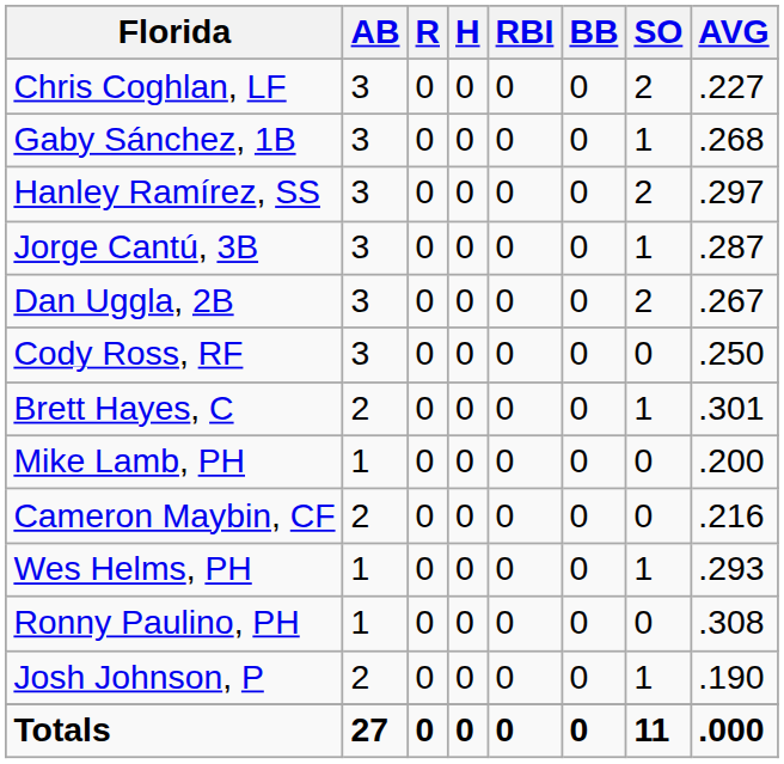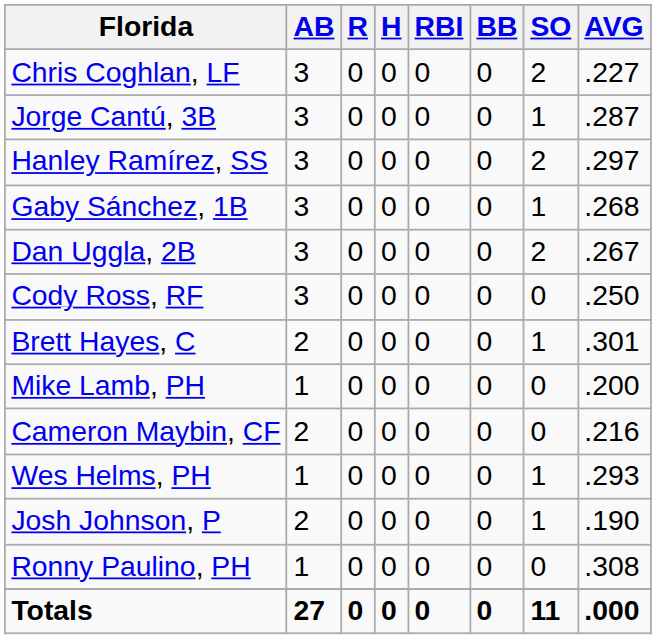 <table class="wikitable sortable">
 <tr>
 <th>Florida</th>
 <th><a href='#'>AB</a></th>
 <th><a href='#'>R</a></th>
 <th><a href='#'>H</a></th>
 <th><a href='#'>RBI</a></th>
 <th><a href='#'>BB</a></th>
 <th><a href='#'>SO</a></th>
 <th><a href='#'>AVG</a></th>
 </tr>
 <tr>
 <td><a href='#'>Chris Coghlan</a>, <a href='#'>LF</a></td>
 <td>3</td>
 <td>0</td>
 <td>0</td>
 <td>0</td>
 <td>0</td>
 <td>2</td>
 <td>.227</td>
 </tr>
 <tr>
-<td><a href='#'>Gaby Sánchez</a>, <a href='#'>1B</a></td>
+<td><a href='#'>Jorge Cantú</a>, <a href='#'>3B</a></td>
 <td>3</td>
 <td>0</td>
 <td>0</td>
 <td>0</td>
 <td>0</td>
 <td>1</td>
-<td>.268</td>
+<td>.287</td>
 </tr>
 <tr>
 <td><a href='#'>Hanley Ramírez</a>, <a href='#'>SS</a></td>
 <td>3</td>
 <td>0</td>
 <td>0</td>
 <td>0</td>
 <td>0</td>
 <td>2</td>
 <td>.297</td>
 </tr>
 <tr>
-<td><a href='#'>Jorge Cantú</a>, <a href='#'>3B</a></td>
+<td><a href='#'>Gaby Sánchez</a>, <a href='#'>1B</a></td>
 <td>3</td>
 <td>0</td>
 <td>0</td>
 <td>0</td>
 <td>0</td>
 <td>1</td>
-<td>.287</td>
+<td>.268</td>
 </tr>
 <tr>
 <td><a href='#'>Dan Uggla</a>, <a href='#'>2B</a></td>
 <td>3</td>
 <td>0</td>
 <td>0</td>
 <td>0</td>
 <td>0</td>
 <td>2</td>
 <td>.267</td>
 </tr>
 <tr>
 <td><a href='#'>Cody Ross</a>, <a href='#'>RF</a></td>
 <td>3</td>
 <td>0</td>
 <td>0</td>
 <td>0</td>
 <td>0</td>
 <td>0</td>
 <td>.250</td>
 </tr>
 <tr>
 <td><a href='#'>Brett Hayes</a>, <a href='#'>C</a></td>
 <td>2</td>
 <td>0</td>
 <td>0</td>
 <td>0</td>
 <td>0</td>
 <td>1</td>
 <td>.301</td>
 </tr>
 <tr>
 <td><a href='#'>Mike Lamb</a>, <a href='#'>PH</a></td>
 <td>1</td>
 <td>0</td>
 <td>0</td>
 <td>0</td>
 <td>0</td>
 <td>0</td>
 <td>.200</td>
 </tr>
 <tr>
 <td><a href='#'>Cameron Maybin</a>, <a href='#'>CF</a></td>
 <td>2</td>
 <td>0</td>
 <td>0</td>
 <td>0</td>
 <td>0</td>
 <td>0</td>
 <td>.216</td>
 </tr>
 <tr>
 <td><a href='#'>Wes Helms</a>, <a href='#'>PH</a></td>
 <td>1</td>
 <td>0</td>
 <td>0</td>
 <td>0</td>
 <td>0</td>
 <td>1</td>
 <td>.293</td>
 </tr>
 <tr>
+<td><a href='#'>Josh Johnson</a>, <a href='#'>P</a></td>
+<td>2</td>
+<td>0</td>
+<td>0</td>
+<td>0</td>
+<td>0</td>
+<td>1</td>
+<td>.190</td>
+</tr>
+<tr>
 <td><a href='#'>Ronny Paulino</a>, <a href='#'>PH</a></td>
 <td>1</td>
 <td>0</td>
 <td>0</td>
 <td>0</td>
 <td>0</td>
 <td>0</td>
 <td>.308</td>
-</tr>
-<tr>
-<td><a href='#'>Josh Johnson</a>, <a href='#'>P</a></td>
-<td>2</td>
-<td>0</td>
-<td>0</td>
-<td>0</td>
-<td>0</td>
-<td>1</td>
-<td>.190</td>
 </tr>
 <tr>
 </tr>
 <tr class="sortbottom">
 <td><strong>Totals</strong></td>
 <td><strong>27</strong></td>
 <td><strong>0</strong></td>
 <td><strong>0</strong></td>
 <td><strong>0</strong></td>
 <td><strong>0</strong></td>
 <td><strong>11</strong></td>
 <td><strong>.000</strong></td>
 </tr>
 </table>
